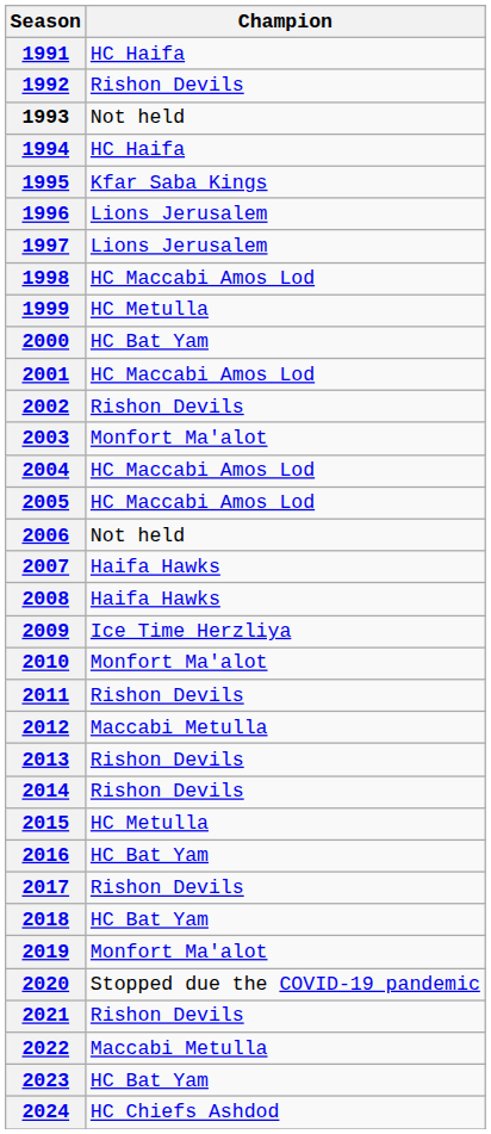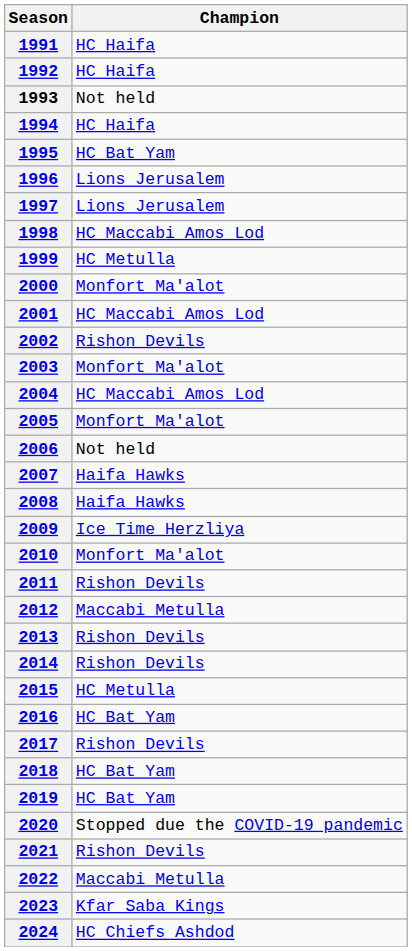 <table class="wikitable">
 <tr>
 <th scope="col">Season</th>
 <th scope="col">Champion</th>
 </tr>
 <tr>
 <th scope="row"><a href='#'>1991</a></th>
 <td><a href='#'>HC Haifa</a></td>
 </tr>
 <tr>
 <th scope="row"><a href='#'>1992</a></th>
-<td><a href='#'>Rishon Devils</a></td>
+<td><a href='#'>HC Haifa</a></td>
 </tr>
 <tr>
 <th scope="row">1993</th>
 <td>Not held</td>
 </tr>
 <tr>
 <th scope="row"><a href='#'>1994</a></th>
 <td><a href='#'>HC Haifa</a></td>
 </tr>
 <tr>
 <th scope="row"><a href='#'>1995</a></th>
-<td><a href='#'>Kfar Saba Kings</a></td>
+<td><a href='#'>HC Bat Yam</a></td>
 </tr>
 <tr>
 <th scope="row"><a href='#'>1996</a></th>
 <td><a href='#'>Lions Jerusalem</a></td>
 </tr>
 <tr>
 <th scope="row"><a href='#'>1997</a></th>
 <td><a href='#'>Lions Jerusalem</a></td>
 </tr>
 <tr>
 <th scope="row"><a href='#'>1998</a></th>
 <td><a href='#'>HC Maccabi Amos Lod</a></td>
 </tr>
 <tr>
 <th scope="row"><a href='#'>1999</a></th>
 <td><a href='#'>HC Metulla</a></td>
 </tr>
 <tr>
 <th scope="row"><a href='#'>2000</a></th>
-<td><a href='#'>HC Bat Yam</a></td>
+<td><a href='#'>Monfort Ma'alot</a></td>
 </tr>
 <tr>
 <th scope="row"><a href='#'>2001</a></th>
 <td><a href='#'>HC Maccabi Amos Lod</a></td>
 </tr>
 <tr>
 <th scope="row"><a href='#'>2002</a></th>
 <td><a href='#'>Rishon Devils</a></td>
 </tr>
 <tr>
 <th scope="row"><a href='#'>2003</a></th>
 <td><a href='#'>Monfort Ma'alot</a></td>
 </tr>
 <tr>
 <th scope="row"><a href='#'>2004</a></th>
 <td><a href='#'>HC Maccabi Amos Lod</a></td>
 </tr>
 <tr>
 <th scope="row"><a href='#'>2005</a></th>
-<td><a href='#'>HC Maccabi Amos Lod</a></td>
+<td><a href='#'>Monfort Ma'alot</a></td>
 </tr>
 <tr>
 <th scope="row"><a href='#'>2006</a></th>
 <td>Not held</td>
 </tr>
 <tr>
 <th scope="row"><a href='#'>2007</a></th>
 <td><a href='#'>Haifa Hawks</a></td>
 </tr>
 <tr>
 <th scope="row"><a href='#'>2008</a></th>
 <td><a href='#'>Haifa Hawks</a></td>
 </tr>
 <tr>
 <th scope="row"><a href='#'>2009</a></th>
 <td><a href='#'>Ice Time Herzliya</a></td>
 </tr>
 <tr>
 <th scope="row"><a href='#'>2010</a></th>
 <td><a href='#'>Monfort Ma'alot</a></td>
 </tr>
 <tr>
 <th scope="row"><a href='#'>2011</a></th>
 <td><a href='#'>Rishon Devils</a></td>
 </tr>
 <tr>
 <th scope="row"><a href='#'>2012</a></th>
 <td><a href='#'>Maccabi Metulla</a></td>
 </tr>
 <tr>
 <th scope="row"><a href='#'>2013</a></th>
 <td><a href='#'>Rishon Devils</a></td>
 </tr>
 <tr>
 <th scope="row"><a href='#'>2014</a></th>
 <td><a href='#'>Rishon Devils</a></td>
 </tr>
 <tr>
 <th scope="row"><a href='#'>2015</a></th>
 <td><a href='#'>HC Metulla</a></td>
 </tr>
 <tr>
 <th scope="row"><a href='#'>2016</a></th>
 <td><a href='#'>HC Bat Yam</a></td>
 </tr>
 <tr>
 <th scope="row"><a href='#'>2017</a></th>
 <td><a href='#'>Rishon Devils</a></td>
 </tr>
 <tr>
 <th scope="row"><a href='#'>2018</a></th>
 <td><a href='#'>HC Bat Yam</a></td>
 </tr>
 <tr>
 <th scope="row"><a href='#'>2019</a></th>
-<td><a href='#'>Monfort Ma'alot</a></td>
+<td><a href='#'>HC Bat Yam</a></td>
 </tr>
 <tr>
 <th scope="row"><a href='#'>2020</a></th>
 <td>Stopped due the <a href='#'>COVID-19 pandemic</a></td>
 </tr>
 <tr>
 <th scope="row"><a href='#'>2021</a></th>
 <td><a href='#'>Rishon Devils</a></td>
 </tr>
 <tr>
 <th scope="row"><a href='#'>2022</a></th>
 <td><a href='#'>Maccabi Metulla</a></td>
 </tr>
 <tr>
 <th scope="row"><a href='#'>2023</a></th>
-<td><a href='#'>HC Bat Yam</a></td>
+<td><a href='#'>Kfar Saba Kings</a></td>
 </tr>
 <tr>
 <th scope="row"><a href='#'>2024</a></th>
 <td><a href='#'>HC Chiefs Ashdod</a></td>
 </tr>
 </table>
